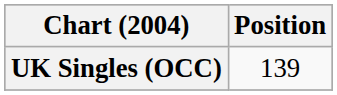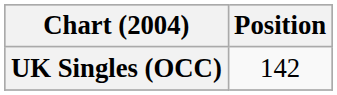 <table class="wikitable plainrowheaders" style="text-align:center">
 <tr>
 <th scope="col">Chart (2004)</th>
 <th scope="col">Position</th>
 </tr>
 <tr>
 <th scope="row">UK Singles (OCC)</th>
-<td>139</td>
+<td>142</td>
 </tr>
 </table>
